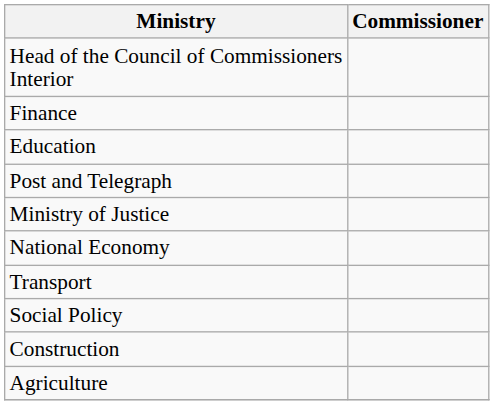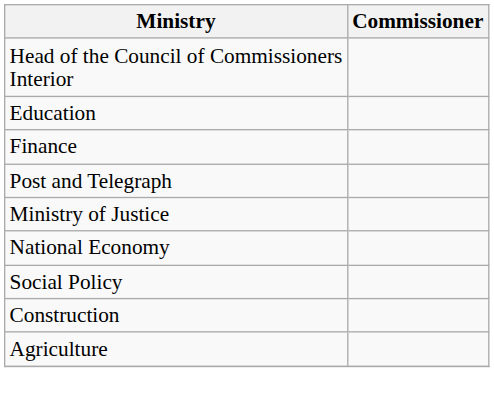 <table class="wikitable">
 <tr>
 <th scope="col">Ministry</th>
 <th scope="col">Commissioner</th>
 </tr>
 <tr>
 <td>Head of the Council of Commissioners<br>Interior</td>
 <td></td>
 </tr>
 <tr>
-<td>Finance</td>
+<td>Education</td>
 <td></td>
 </tr>
 <tr>
-<td>Education</td>
+<td>Finance</td>
 <td></td>
 </tr>
 <tr>
 <td>Post and Telegraph</td>
 <td></td>
 </tr>
 <tr>
 <td>Ministry of Justice</td>
 <td></td>
 </tr>
 <tr>
 <td>National Economy</td>
-<td></td>
-</tr>
-<tr>
-<td>Transport</td>
 <td></td>
 </tr>
 <tr>
 <td>Social Policy</td>
 <td></td>
 </tr>
 <tr>
 <td>Construction</td>
 <td></td>
 </tr>
 <tr>
 <td>Agriculture</td>
 <td></td>
 </tr>
 <tr>
 </tr>
 </table>
